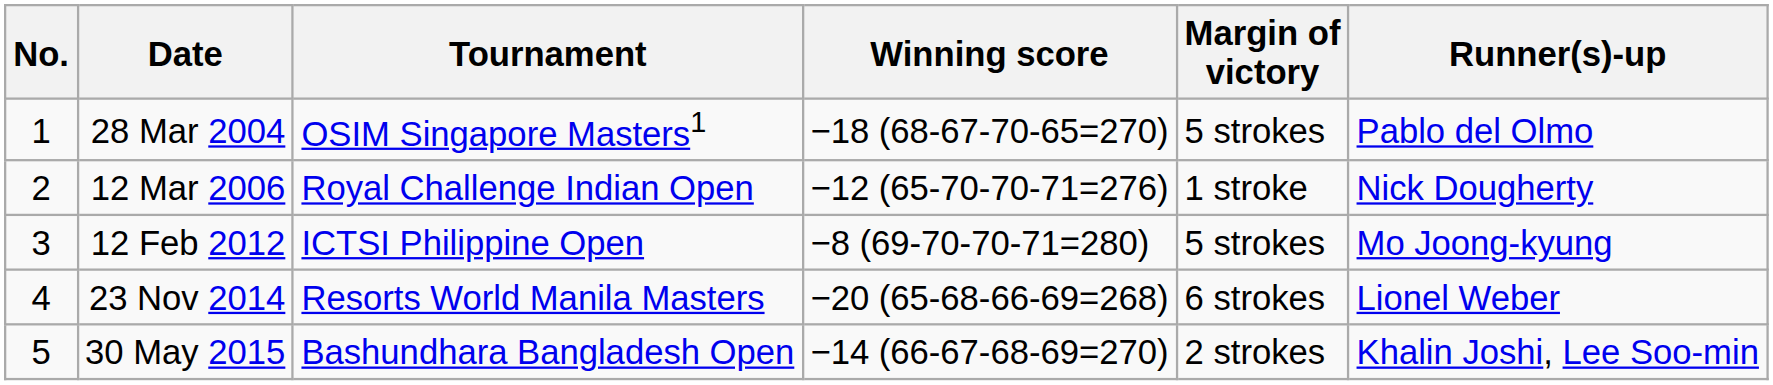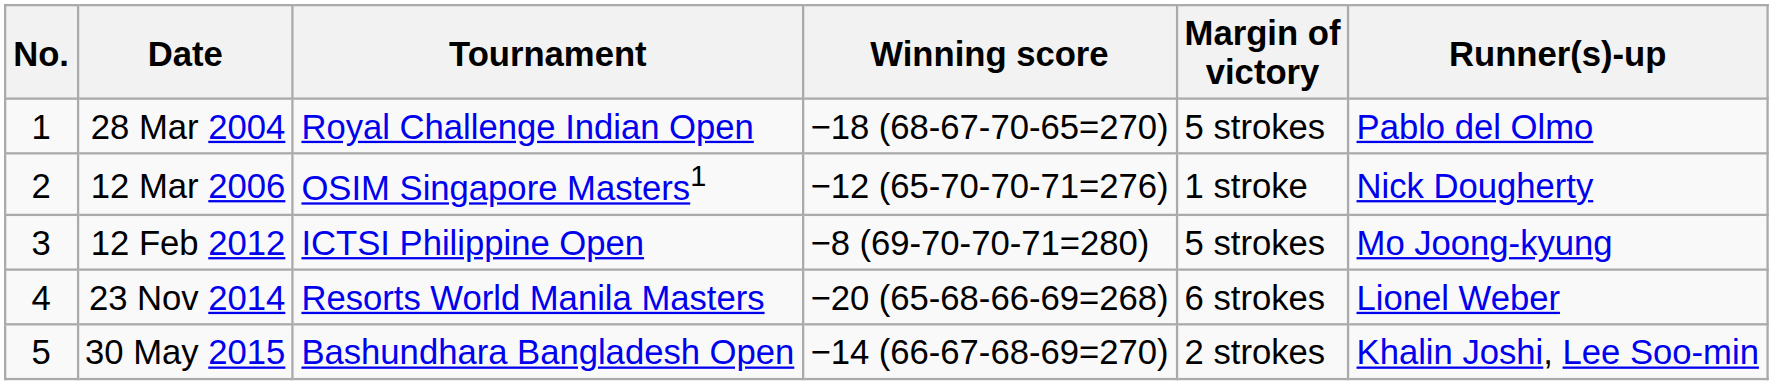 <table class="wikitable" style="font-size:95%;">
 <tr>
 <th>No.</th>
 <th>Date</th>
 <th>Tournament</th>
 <th>Winning score</th>
 <th>Margin of<br>victory</th>
 <th>Runner(s)-up</th>
 </tr>
 <tr>
 <td align=center>1</td>
 <td align=right>28 Mar <a href='#'>2004</a></td>
-<td><a href='#'>OSIM Singapore Masters</a><sup>1</sup></td>
+<td><a href='#'>Royal Challenge Indian Open</a></td>
 <td>−18 (68-67-70-65=270)</td>
 <td>5 strokes</td>
 <td> <a href='#'>Pablo del Olmo</a></td>
 </tr>
 <tr>
 <td align=center>2</td>
 <td align=right>12 Mar <a href='#'>2006</a></td>
-<td><a href='#'>Royal Challenge Indian Open</a></td>
+<td><a href='#'>OSIM Singapore Masters</a><sup>1</sup></td>
 <td>−12 (65-70-70-71=276)</td>
 <td>1 stroke</td>
 <td> <a href='#'>Nick Dougherty</a></td>
 </tr>
 <tr>
 <td align=center>3</td>
 <td align=right>12 Feb <a href='#'>2012</a></td>
 <td><a href='#'>ICTSI Philippine Open</a></td>
 <td>−8 (69-70-70-71=280)</td>
 <td>5 strokes</td>
 <td> <a href='#'>Mo Joong-kyung</a></td>
 </tr>
 <tr>
 <td align=center>4</td>
 <td align=right>23 Nov <a href='#'>2014</a></td>
 <td><a href='#'>Resorts World Manila Masters</a></td>
 <td>−20 (65-68-66-69=268)</td>
 <td>6 strokes</td>
 <td> <a href='#'>Lionel Weber</a></td>
 </tr>
 <tr>
 <td align=center>5</td>
 <td align=right>30 May <a href='#'>2015</a></td>
 <td><a href='#'>Bashundhara Bangladesh Open</a></td>
 <td>−14 (66-67-68-69=270)</td>
 <td>2 strokes</td>
 <td> <a href='#'>Khalin Joshi</a>,  <a href='#'>Lee Soo-min</a></td>
 </tr>
 </table>
